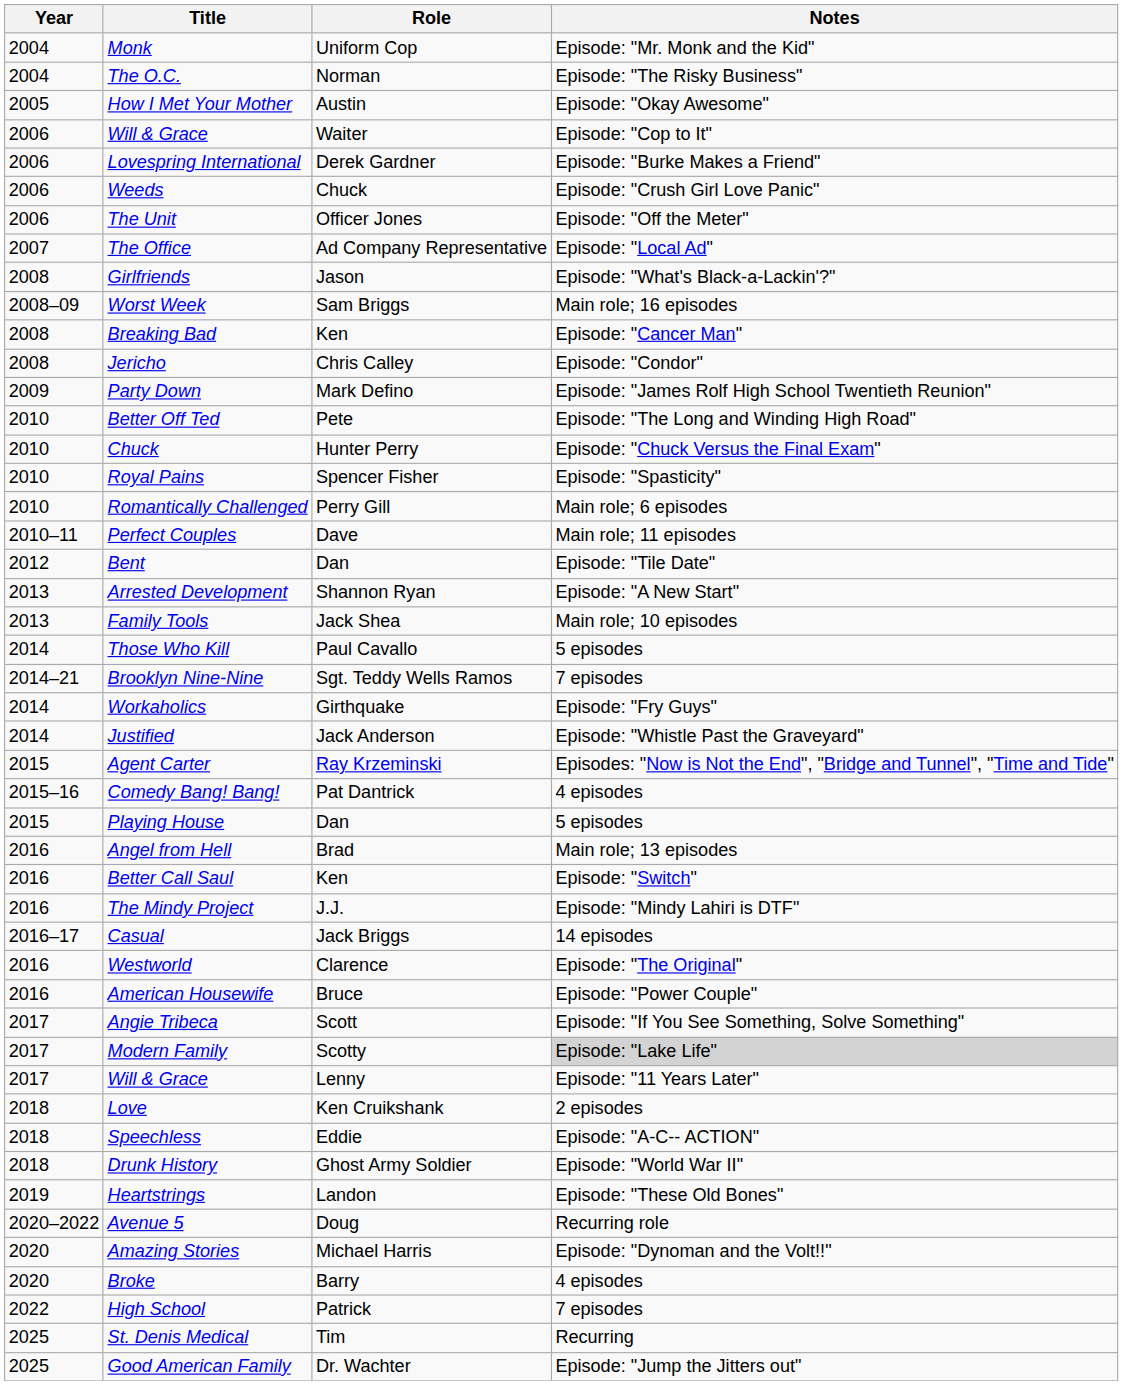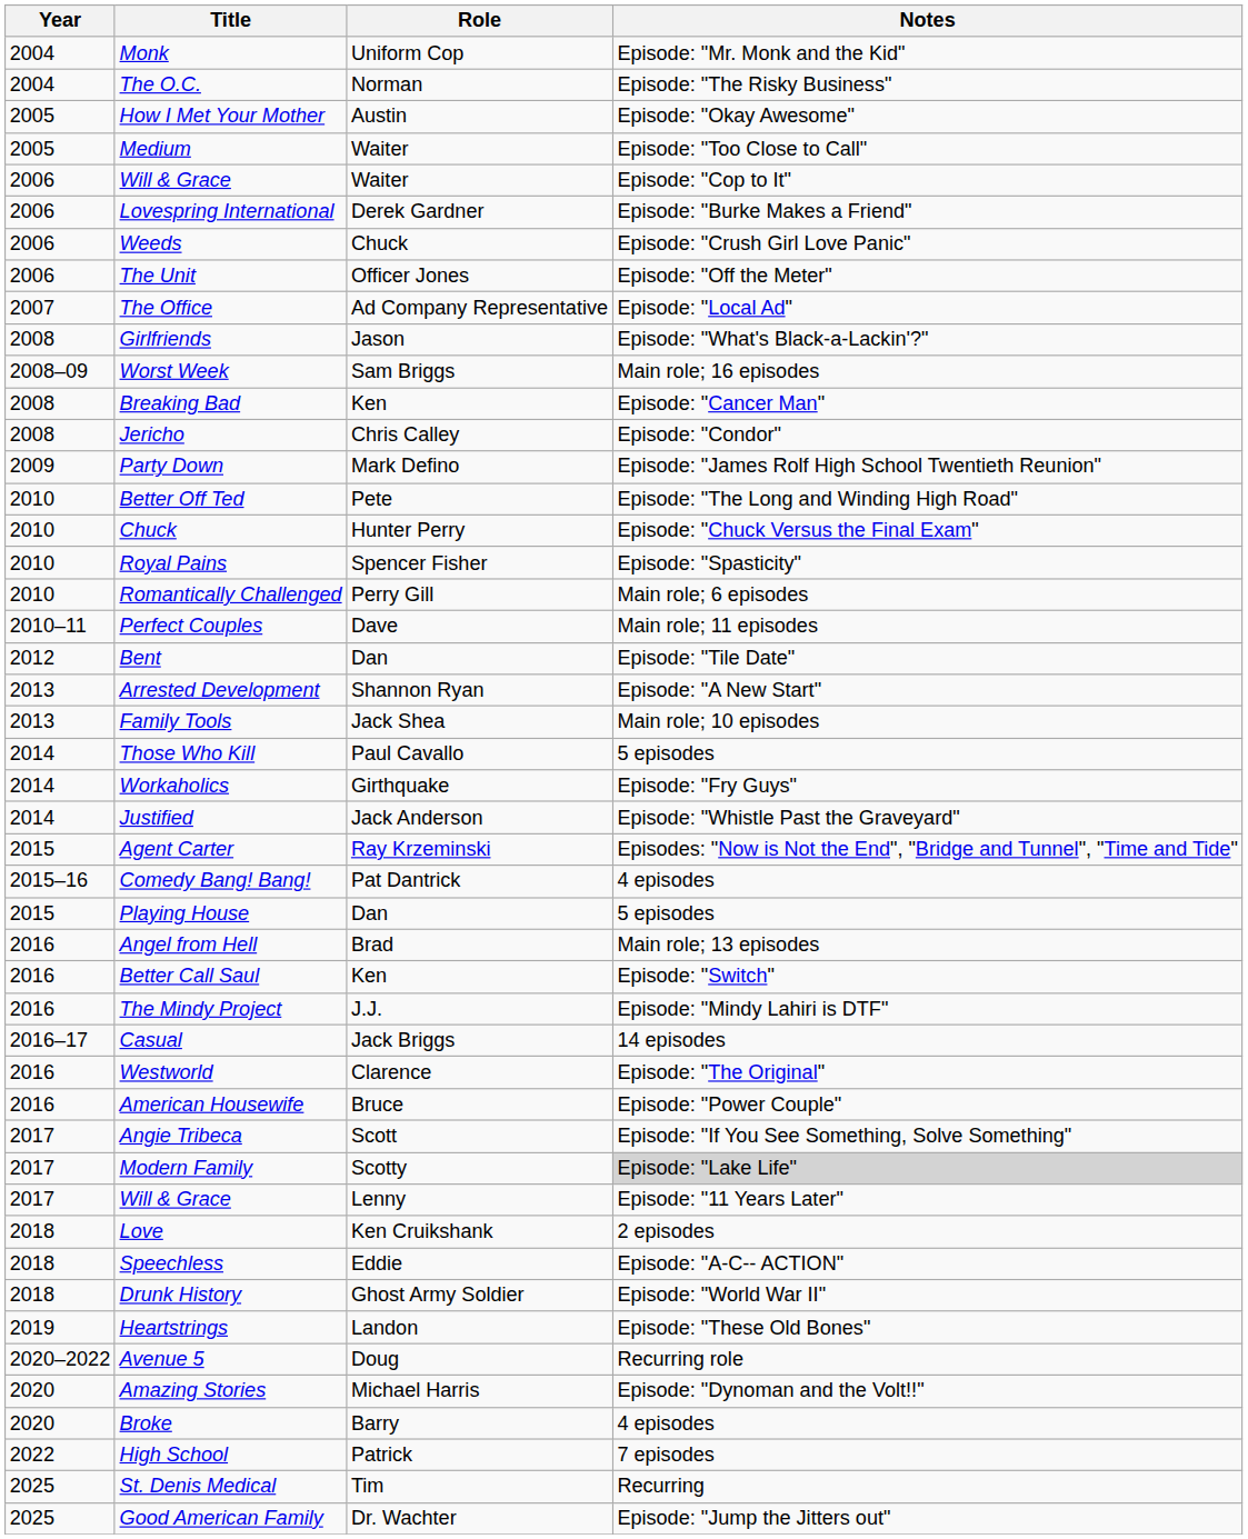 <table class="wikitable">
 <tr>
 <th>Year</th>
 <th>Title</th>
 <th>Role</th>
 <th>Notes</th>
 </tr>
 <tr>
 <td>2004</td>
 <td><em><a href='#'>Monk</a></em></td>
 <td>Uniform Cop</td>
 <td>Episode: "Mr. Monk and the Kid"</td>
 </tr>
 <tr>
 <td>2004</td>
 <td><em><a href='#'>The O.C.</a></em></td>
 <td>Norman</td>
 <td>Episode: "The Risky Business"</td>
 </tr>
 <tr>
 <td>2005</td>
 <td><em><a href='#'>How I Met Your Mother</a></em></td>
 <td>Austin</td>
 <td>Episode: "Okay Awesome"</td>
+</tr>
+<tr>
+<td>2005</td>
+<td><em><a href='#'>Medium</a></em></td>
+<td>Waiter</td>
+<td>Episode: "Too Close to Call"</td>
 </tr>
 <tr>
 <td>2006</td>
 <td><em><a href='#'>Will & Grace</a></em></td>
 <td>Waiter</td>
 <td>Episode: "Cop to It"</td>
 </tr>
 <tr>
 <td>2006</td>
 <td><em><a href='#'>Lovespring International</a></em></td>
 <td>Derek Gardner</td>
 <td>Episode: "Burke Makes a Friend"</td>
 </tr>
 <tr>
 <td>2006</td>
 <td><em><a href='#'>Weeds</a></em></td>
 <td>Chuck</td>
 <td>Episode: "Crush Girl Love Panic"</td>
 </tr>
 <tr>
 <td>2006</td>
 <td><em><a href='#'>The Unit</a></em></td>
 <td>Officer Jones</td>
 <td>Episode: "Off the Meter"</td>
 </tr>
 <tr>
 <td>2007</td>
 <td><em><a href='#'>The Office</a></em></td>
 <td>Ad Company Representative</td>
 <td>Episode: "<a href='#'>Local Ad</a>"</td>
 </tr>
 <tr>
 <td>2008</td>
 <td><em><a href='#'>Girlfriends</a></em></td>
 <td>Jason</td>
 <td>Episode: "What's Black-a-Lackin'?"</td>
 </tr>
 <tr>
 <td>2008–09</td>
 <td><em><a href='#'>Worst Week</a></em></td>
 <td>Sam Briggs</td>
 <td>Main role; 16 episodes</td>
 </tr>
 <tr>
 <td>2008</td>
 <td><em><a href='#'>Breaking Bad</a></em></td>
 <td>Ken</td>
 <td>Episode: "<a href='#'>Cancer Man</a>"</td>
 </tr>
 <tr>
 <td>2008</td>
 <td><em><a href='#'>Jericho</a></em></td>
 <td>Chris Calley</td>
 <td>Episode: "Condor"</td>
 </tr>
 <tr>
 <td>2009</td>
 <td><em><a href='#'>Party Down</a></em></td>
 <td>Mark Defino</td>
 <td>Episode: "James Rolf High School Twentieth Reunion"</td>
 </tr>
 <tr>
 <td>2010</td>
 <td><em><a href='#'>Better Off Ted</a></em></td>
 <td>Pete</td>
 <td>Episode: "The Long and Winding High Road"</td>
 </tr>
 <tr>
 <td>2010</td>
 <td><em><a href='#'>Chuck</a></em></td>
 <td>Hunter Perry</td>
 <td>Episode: "<a href='#'>Chuck Versus the Final Exam</a>"</td>
 </tr>
 <tr>
 <td>2010</td>
 <td><em><a href='#'>Royal Pains</a></em></td>
 <td>Spencer Fisher</td>
 <td>Episode: "Spasticity"</td>
 </tr>
 <tr>
 <td>2010</td>
 <td><em><a href='#'>Romantically Challenged</a></em></td>
 <td>Perry Gill</td>
 <td>Main role; 6 episodes</td>
 </tr>
 <tr>
 <td>2010–11</td>
 <td><em><a href='#'>Perfect Couples</a></em></td>
 <td>Dave</td>
 <td>Main role; 11 episodes</td>
 </tr>
 <tr>
 <td>2012</td>
 <td><em><a href='#'>Bent</a></em></td>
 <td>Dan</td>
 <td>Episode: "Tile Date"</td>
 </tr>
 <tr>
 <td>2013</td>
 <td><em><a href='#'>Arrested Development</a></em></td>
 <td>Shannon Ryan</td>
 <td>Episode: "A New Start"</td>
 </tr>
 <tr>
 <td>2013</td>
 <td><em><a href='#'>Family Tools</a></em></td>
 <td>Jack Shea</td>
 <td>Main role; 10 episodes</td>
 </tr>
 <tr>
 <td>2014</td>
 <td><em><a href='#'>Those Who Kill</a></em></td>
 <td>Paul Cavallo</td>
 <td>5 episodes</td>
-</tr>
-<tr>
-<td>2014–21</td>
-<td><em><a href='#'>Brooklyn Nine-Nine</a></em></td>
-<td>Sgt. Teddy Wells Ramos</td>
-<td>7 episodes</td>
 </tr>
 <tr>
 <td>2014</td>
 <td><em><a href='#'>Workaholics</a></em></td>
 <td>Girthquake</td>
 <td>Episode: "Fry Guys"</td>
 </tr>
 <tr>
 <td>2014</td>
 <td><em><a href='#'>Justified</a></em></td>
 <td>Jack Anderson</td>
 <td>Episode: "Whistle Past the Graveyard"</td>
 </tr>
 <tr>
 <td>2015</td>
 <td><em><a href='#'>Agent Carter</a></em></td>
 <td><a href='#'>Ray Krzeminski</a></td>
 <td>Episodes: "<a href='#'>Now is Not the End</a>", "<a href='#'>Bridge and Tunnel</a>", "<a href='#'>Time and Tide</a>"</td>
 </tr>
 <tr>
 <td>2015–16</td>
 <td><em><a href='#'>Comedy Bang! Bang!</a></em></td>
 <td>Pat Dantrick</td>
 <td>4 episodes</td>
 </tr>
 <tr>
 <td>2015</td>
 <td><em><a href='#'>Playing House</a></em></td>
 <td>Dan</td>
 <td>5 episodes</td>
 </tr>
 <tr>
 <td>2016</td>
 <td><em><a href='#'>Angel from Hell</a></em></td>
 <td>Brad</td>
 <td>Main role; 13 episodes</td>
 </tr>
 <tr>
 <td>2016</td>
 <td><em><a href='#'>Better Call Saul</a></em></td>
 <td>Ken</td>
 <td>Episode: "<a href='#'>Switch</a>"</td>
 </tr>
 <tr>
 <td>2016</td>
 <td><em><a href='#'>The Mindy Project</a></em></td>
 <td>J.J.</td>
 <td>Episode: "Mindy Lahiri is DTF"</td>
 </tr>
 <tr>
 <td>2016–17</td>
 <td><em><a href='#'>Casual</a></em></td>
 <td>Jack Briggs</td>
 <td>14 episodes</td>
 </tr>
 <tr>
 <td>2016</td>
 <td><em><a href='#'>Westworld</a></em></td>
 <td>Clarence</td>
 <td>Episode: "<a href='#'>The Original</a>"</td>
 </tr>
 <tr>
 <td>2016</td>
 <td><em><a href='#'>American Housewife</a></em></td>
 <td>Bruce</td>
 <td>Episode: "Power Couple"</td>
 </tr>
 <tr>
 <td>2017</td>
 <td><em><a href='#'>Angie Tribeca</a></em></td>
 <td>Scott</td>
 <td>Episode: "If You See Something, Solve Something"</td>
 </tr>
 <tr>
 <td>2017</td>
 <td><em><a href='#'>Modern Family</a></em></td>
 <td>Scotty</td>
 <td style="background: lightgrey;">Episode: "Lake Life"</td>
 </tr>
 <tr>
 <td>2017</td>
 <td><em><a href='#'>Will & Grace</a></em></td>
 <td>Lenny</td>
 <td>Episode: "11 Years Later"</td>
 </tr>
 <tr>
 <td>2018</td>
 <td><em><a href='#'>Love</a></em></td>
 <td>Ken Cruikshank</td>
 <td>2 episodes</td>
 </tr>
 <tr>
 <td>2018</td>
 <td><em><a href='#'>Speechless</a></em></td>
 <td>Eddie</td>
 <td>Episode: "A-C-- ACTION"</td>
 </tr>
 <tr>
 <td>2018</td>
 <td><em><a href='#'>Drunk History</a></em></td>
 <td>Ghost Army Soldier</td>
 <td>Episode: "World War II"</td>
 </tr>
 <tr>
 <td>2019</td>
 <td><em><a href='#'>Heartstrings</a></em></td>
 <td>Landon</td>
 <td>Episode: "These Old Bones"</td>
 </tr>
 <tr>
 <td>2020–2022</td>
 <td><em><a href='#'>Avenue 5</a></em></td>
 <td>Doug</td>
 <td>Recurring role</td>
 </tr>
 <tr>
 <td>2020</td>
 <td><em><a href='#'>Amazing Stories</a></em></td>
 <td>Michael Harris</td>
 <td>Episode: "Dynoman and the Volt!!"</td>
 </tr>
 <tr>
 <td>2020</td>
 <td><em><a href='#'>Broke</a></em></td>
 <td>Barry</td>
 <td>4 episodes</td>
 </tr>
 <tr>
 <td>2022</td>
 <td><em><a href='#'>High School</a></em></td>
 <td>Patrick</td>
 <td>7 episodes</td>
 </tr>
 <tr>
 <td>2025</td>
 <td><em><a href='#'>St. Denis Medical</a></em></td>
 <td>Tim</td>
 <td>Recurring</td>
 </tr>
 <tr>
 <td>2025</td>
 <td><em><a href='#'>Good American Family</a></em></td>
 <td>Dr. Wachter</td>
 <td>Episode: "Jump the Jitters out"</td>
 </tr>
 </table>
